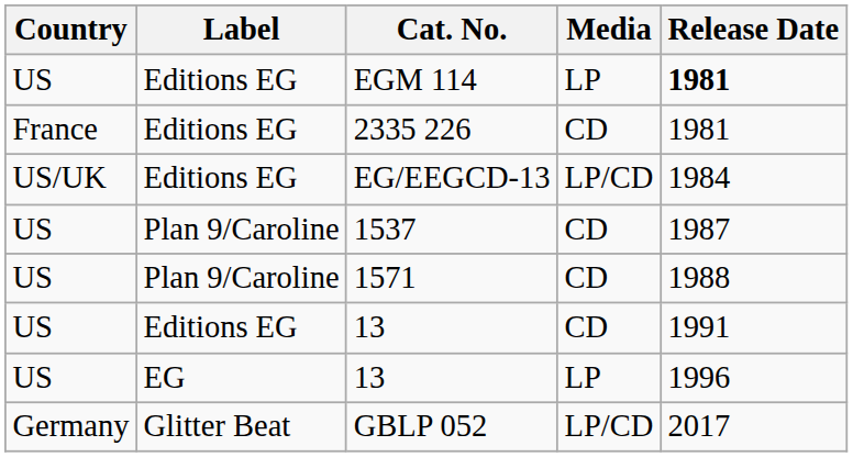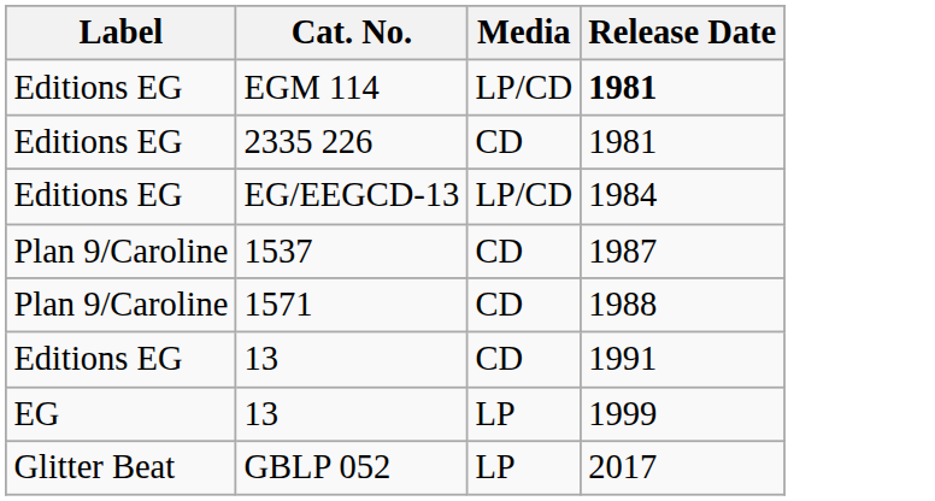 <table class="wikitable">
 <tr>
-<th>Country</th>
 <th>Label</th>
 <th>Cat. No.</th>
 <th>Media</th>
 <th>Release Date</th>
 </tr>
 <tr>
-<td>US</td>
 <td>Editions EG</td>
 <td>EGM 114</td>
-<td>LP</td>
+<td>LP/CD</td>
 <td><strong>1981</strong></td>
 </tr>
 <tr>
-<td>France</td>
 <td>Editions EG</td>
 <td>2335 226</td>
 <td>CD</td>
 <td>1981</td>
 </tr>
 <tr>
-<td>US/UK</td>
 <td>Editions EG</td>
 <td>EG/EEGCD-13</td>
 <td>LP/CD</td>
 <td>1984</td>
 </tr>
 <tr>
-<td>US</td>
 <td>Plan 9/Caroline</td>
 <td>1537</td>
 <td>CD</td>
 <td>1987</td>
 </tr>
 <tr>
-<td>US</td>
 <td>Plan 9/Caroline</td>
 <td>1571</td>
 <td>CD</td>
 <td>1988</td>
 </tr>
 <tr>
-<td>US</td>
 <td>Editions EG</td>
 <td>13</td>
 <td>CD</td>
 <td>1991</td>
 </tr>
 <tr>
-<td>US</td>
 <td>EG</td>
 <td>13</td>
 <td>LP</td>
-<td>1996</td>
+<td>1999</td>
 </tr>
 <tr>
-<td>Germany</td>
 <td>Glitter Beat</td>
 <td>GBLP 052</td>
-<td>LP/CD</td>
+<td>LP</td>
 <td>2017</td>
 </tr>
 </table>
